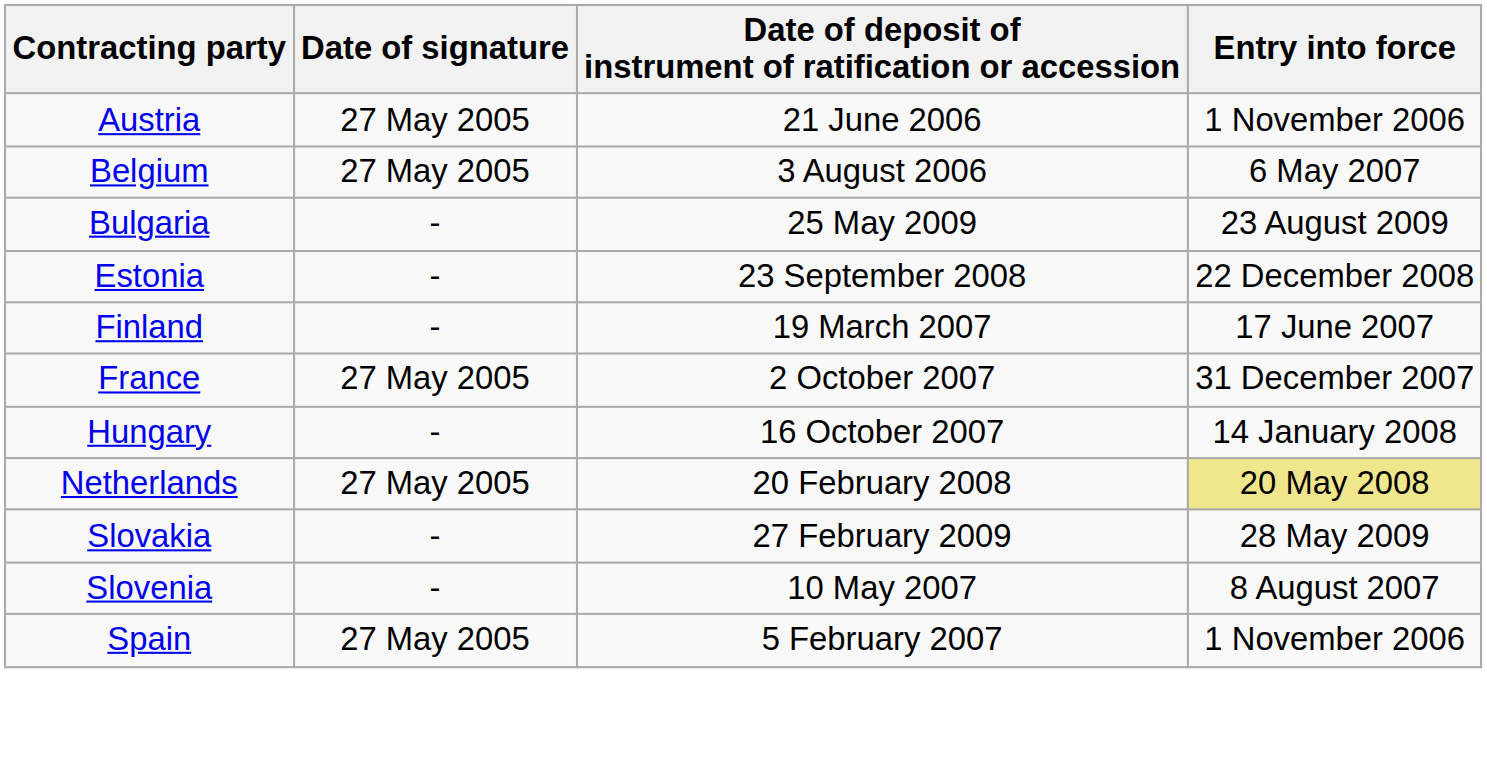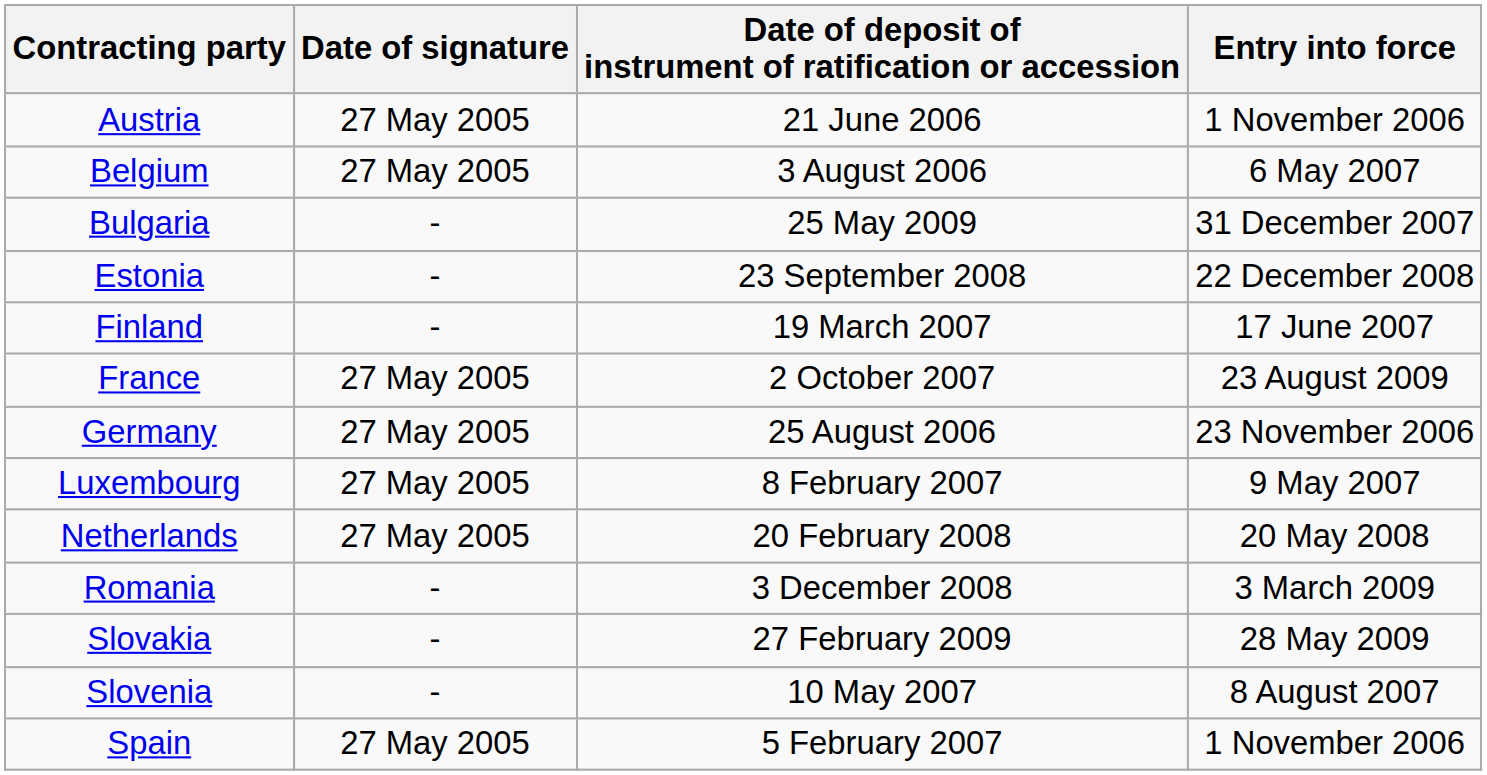 <table class="wikitable sortable" style="text-align:center;">
 <tr>
 <th>Contracting party</th>
 <th>Date of signature</th>
 <th>Date of deposit of<br>instrument of ratification or accession</th>
 <th>Entry into force</th>
 </tr>
 <tr>
 <td><a href='#'>Austria</a></td>
 <td>27 May 2005</td>
 <td>21 June 2006</td>
 <td>1 November 2006</td>
 </tr>
 <tr>
 <td><a href='#'>Belgium</a></td>
 <td>27 May 2005</td>
 <td>3 August 2006</td>
 <td>6 May 2007</td>
 </tr>
 <tr>
 <td><a href='#'>Bulgaria</a></td>
 <td>-</td>
 <td>25 May 2009</td>
-<td>23 August 2009</td>
+<td>31 December 2007</td>
 </tr>
 <tr>
 <td><a href='#'>Estonia</a></td>
 <td>-</td>
 <td>23 September 2008</td>
 <td>22 December 2008</td>
 </tr>
 <tr>
 <td><a href='#'>Finland</a></td>
 <td>-</td>
 <td>19 March 2007</td>
 <td>17 June 2007</td>
 </tr>
 <tr>
 <td><a href='#'>France</a></td>
 <td>27 May 2005</td>
 <td>2 October 2007</td>
-<td>31 December 2007</td>
+<td>23 August 2009</td>
 </tr>
 <tr>
-<td><a href='#'>Hungary</a></td>
-<td>-</td>
-<td>16 October 2007</td>
-<td>14 January 2008</td>
+<td><a href='#'>Germany</a></td>
+<td>27 May 2005</td>
+<td>25 August 2006</td>
+<td>23 November 2006</td>
+</tr>
+<tr>
+<td><a href='#'>Luxembourg</a></td>
+<td>27 May 2005</td>
+<td>8 February 2007</td>
+<td>9 May 2007</td>
 </tr>
 <tr>
 <td><a href='#'>Netherlands</a></td>
 <td>27 May 2005</td>
 <td>20 February 2008</td>
-<td style="background: khaki;">20 May 2008</td>
+<td>20 May 2008</td>
+</tr>
+<tr>
+<td><a href='#'>Romania</a></td>
+<td>-</td>
+<td>3 December 2008</td>
+<td>3 March 2009</td>
 </tr>
 <tr>
 <td><a href='#'>Slovakia</a></td>
 <td>-</td>
 <td>27 February 2009</td>
 <td>28 May 2009</td>
 </tr>
 <tr>
 <td><a href='#'>Slovenia</a></td>
 <td>-</td>
 <td>10 May 2007</td>
 <td>8 August 2007</td>
 </tr>
 <tr>
 <td><a href='#'>Spain</a></td>
 <td>27 May 2005</td>
 <td>5 February 2007</td>
 <td>1 November 2006</td>
 </tr>
 </table>
